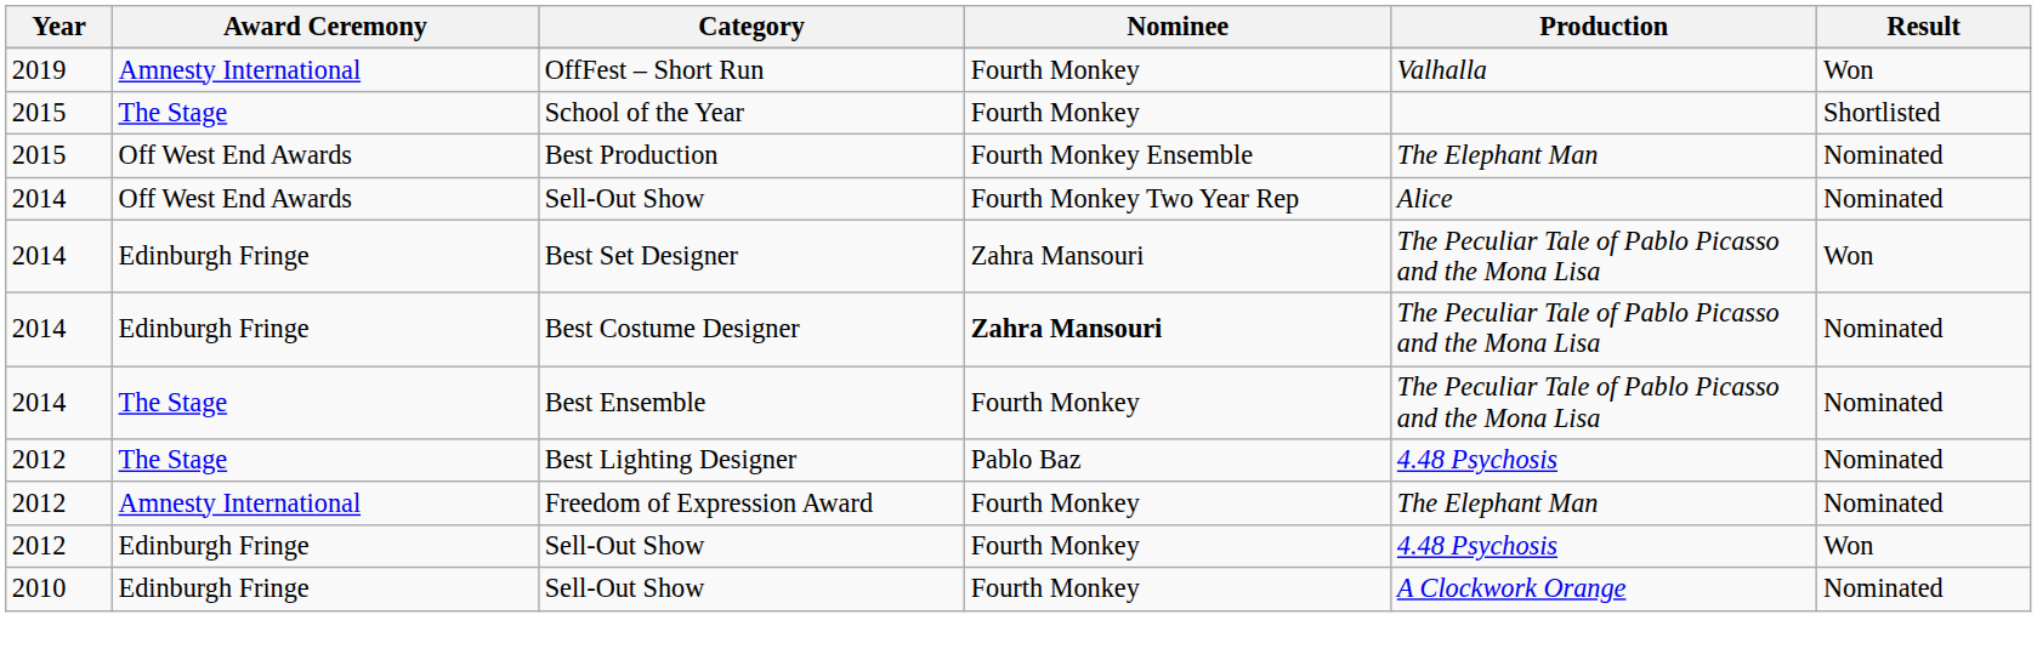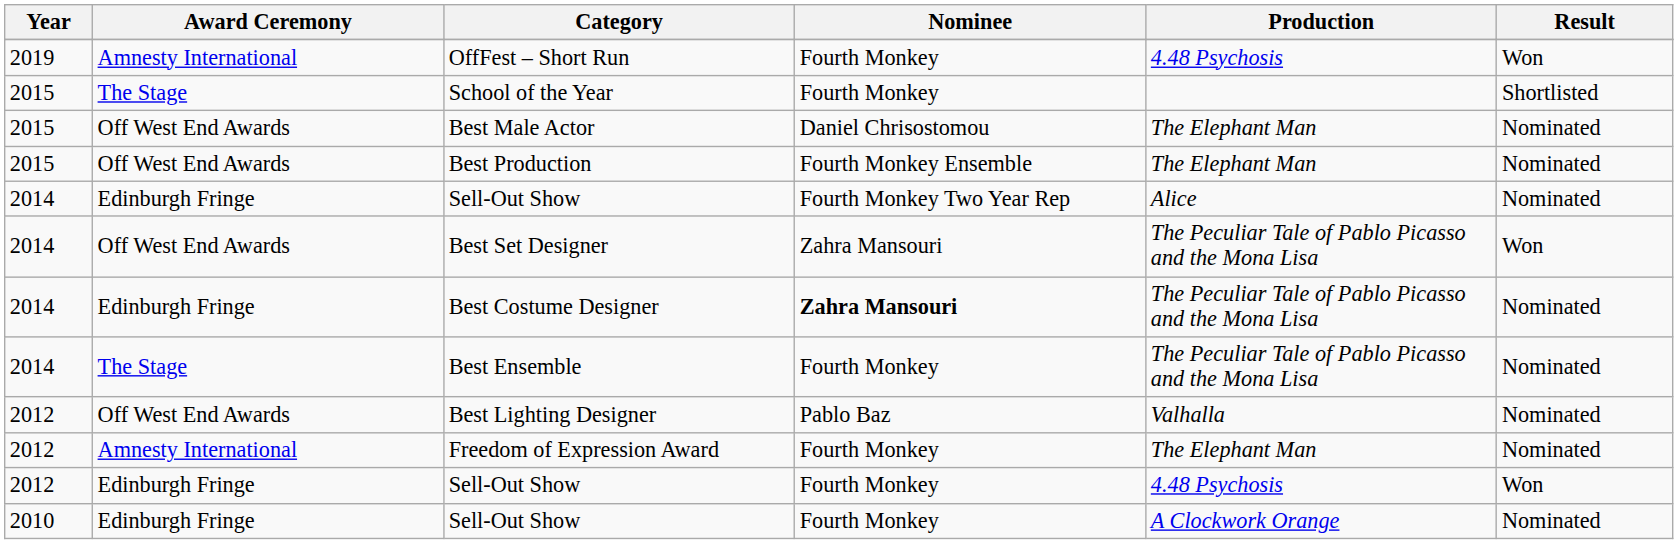 <table class="wikitable" width="95%">
 <tr>
 <th width="5%">Year</th>
 <th width="20%">Award Ceremony</th>
 <th width="20%">Category</th>
 <th width="20%">Nominee</th>
 <th width="20%">Production</th>
 <th width="10%">Result</th>
 </tr>
 <tr>
 </tr>
 <tr>
 <td>2019</td>
 <td><a href='#'>Amnesty International</a></td>
 <td>OffFest – Short Run</td>
 <td>Fourth Monkey</td>
-<td><em>Valhalla</em></td>
+<td><em><a href='#'>4.48 Psychosis</a></em></td>
 <td>Won</td>
 </tr>
 <tr>
 <td>2015</td>
 <td><a href='#'>The Stage</a></td>
 <td>School of the Year</td>
 <td>Fourth Monkey</td>
 <td></td>
 <td>Shortlisted</td>
 </tr>
 <tr>
 <td>2015</td>
 <td>Off West End Awards</td>
+<td>Best Male Actor</td>
+<td>Daniel Chrisostomou</td>
+<td><em>The Elephant Man</em></td>
+<td>Nominated</td>
+</tr>
+<tr>
+<td>2015</td>
+<td>Off West End Awards</td>
 <td>Best Production</td>
 <td>Fourth Monkey Ensemble</td>
 <td><em>The Elephant Man</em></td>
 <td>Nominated</td>
 </tr>
 <tr>
 <td>2014</td>
-<td>Off West End Awards</td>
+<td>Edinburgh Fringe</td>
 <td>Sell-Out Show</td>
 <td>Fourth Monkey Two Year Rep</td>
 <td><em>Alice</em></td>
 <td>Nominated</td>
 </tr>
 <tr>
 <td>2014</td>
-<td>Edinburgh Fringe</td>
+<td>Off West End Awards</td>
 <td>Best Set Designer</td>
 <td>Zahra Mansouri</td>
 <td><em>The Peculiar Tale of Pablo Picasso and the Mona Lisa</em></td>
 <td>Won</td>
 </tr>
 <tr>
 <td>2014</td>
 <td>Edinburgh Fringe</td>
 <td>Best Costume Designer</td>
 <td><strong>Zahra Mansouri</strong></td>
 <td><em>The Peculiar Tale of Pablo Picasso and the Mona Lisa</em></td>
 <td>Nominated</td>
 </tr>
 <tr>
 <td>2014</td>
 <td><a href='#'>The Stage</a></td>
 <td>Best Ensemble</td>
 <td>Fourth Monkey</td>
 <td><em>The Peculiar Tale of Pablo Picasso and the Mona Lisa</em></td>
 <td>Nominated</td>
 </tr>
 <tr>
 <td>2012</td>
-<td><a href='#'>The Stage</a></td>
+<td>Off West End Awards</td>
 <td>Best Lighting Designer</td>
 <td>Pablo Baz</td>
-<td><em><a href='#'>4.48 Psychosis</a></em></td>
+<td><em>Valhalla</em></td>
 <td>Nominated</td>
 </tr>
 <tr>
 <td>2012</td>
 <td><a href='#'>Amnesty International</a></td>
 <td>Freedom of Expression Award</td>
 <td>Fourth Monkey</td>
 <td><em>The Elephant Man</em></td>
 <td>Nominated</td>
 </tr>
 <tr>
 <td>2012</td>
 <td>Edinburgh Fringe</td>
 <td>Sell-Out Show</td>
 <td>Fourth Monkey</td>
 <td><em><a href='#'>4.48 Psychosis</a></em></td>
 <td>Won</td>
 </tr>
 <tr>
 <td>2010</td>
 <td>Edinburgh Fringe</td>
 <td>Sell-Out Show</td>
 <td>Fourth Monkey</td>
 <td><em><a href='#'>A Clockwork Orange</a></em></td>
 <td>Nominated</td>
 </tr>
 </table>
